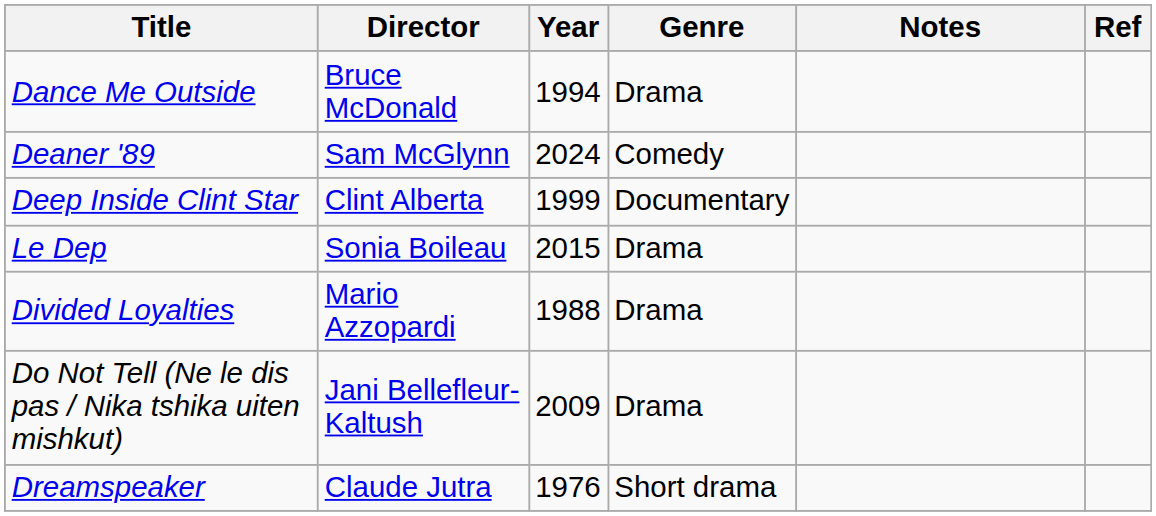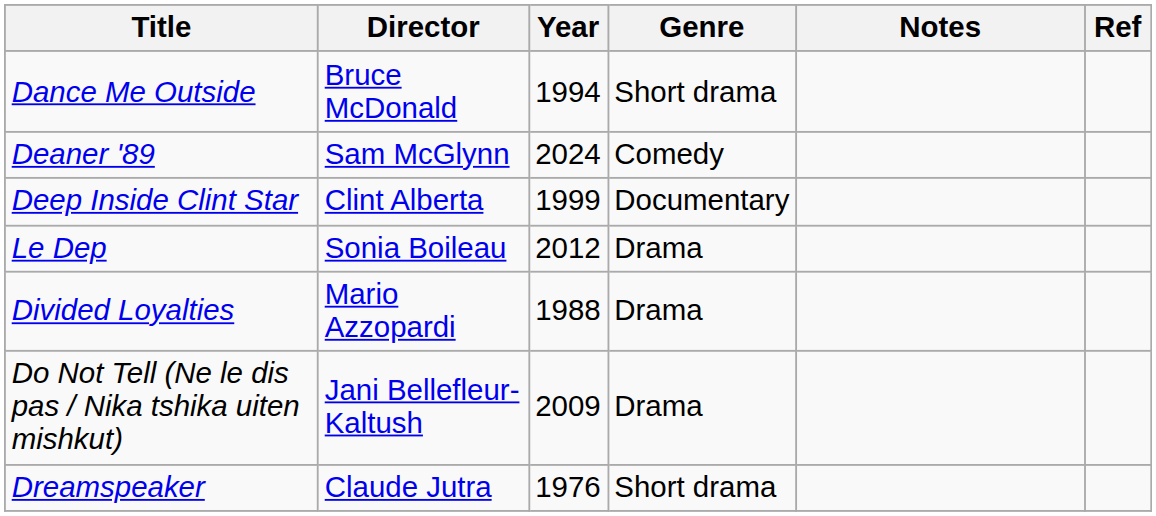 <table class="wikitable sortable" style="width:100%;">
 <tr style="background:#bebebe;">
 <th style="width:30%;">Title</th>
 <th style="width:20%;">Director</th>
 <th style="width:6%;">Year</th>
 <th style="width:6%;">Genre</th>
 <th style="width:30%;">Notes</th>
 <th style="width:6%;">Ref</th>
 </tr>
 <tr>
 <td><em><a href='#'>Dance Me Outside</a></em></td>
 <td><a href='#'>Bruce McDonald</a></td>
 <td>1994</td>
-<td>Drama</td>
+<td>Short drama</td>
 <td></td>
 <td></td>
 </tr>
 <tr>
 <td><em><a href='#'>Deaner '89</a></em></td>
 <td><a href='#'>Sam McGlynn</a></td>
 <td>2024</td>
 <td>Comedy</td>
 <td></td>
 <td></td>
 </tr>
 <tr>
 <td><em><a href='#'>Deep Inside Clint Star</a></em></td>
 <td><a href='#'>Clint Alberta</a></td>
 <td>1999</td>
 <td>Documentary</td>
 <td></td>
 <td></td>
 </tr>
 <tr>
 <td><em><a href='#'>Le Dep</a></em></td>
 <td><a href='#'>Sonia Boileau</a></td>
-<td>2015</td>
+<td>2012</td>
 <td>Drama</td>
 <td></td>
 <td></td>
 </tr>
 <tr>
 <td><em><a href='#'>Divided Loyalties</a></em></td>
 <td><a href='#'>Mario Azzopardi</a></td>
 <td>1988</td>
 <td>Drama</td>
 <td></td>
 <td></td>
 </tr>
 <tr>
 <td><em>Do Not Tell (Ne le dis pas / Nika tshika uiten mishkut)</em></td>
 <td><a href='#'>Jani Bellefleur-Kaltush</a></td>
 <td>2009</td>
 <td>Drama</td>
 <td></td>
 <td></td>
 </tr>
 <tr>
 <td><em><a href='#'>Dreamspeaker</a></em></td>
 <td><a href='#'>Claude Jutra</a></td>
 <td>1976</td>
 <td>Short drama</td>
 <td></td>
 <td></td>
 </tr>
 </table>
